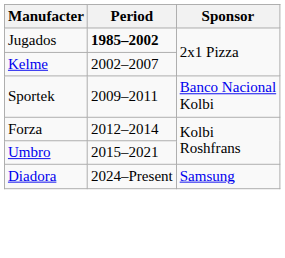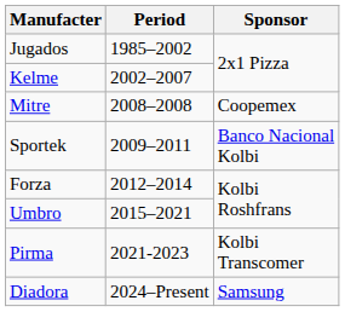 <table class="wikitable">
 <tr>
 <th>Manufacter</th>
 <th>Period</th>
 <th>Sponsor</th>
 </tr>
 <tr>
 <td> Jugados</td>
-<td><strong>1985–2002</strong></td>
+<td>1985–2002</td>
 <td rowspan="2"> 2x1 Pizza</td>
 </tr>
 <tr>
 <td> <a href='#'>Kelme</a></td>
 <td>2002–2007</td>
+</tr>
+<tr>
+<td> <a href='#'>Mitre</a></td>
+<td>2008–2008</td>
+<td> Coopemex</td>
 </tr>
 <tr>
 <td> Sportek</td>
 <td>2009–2011</td>
 <td> <a href='#'>Banco Nacional</a><br> Kolbi</td>
 </tr>
 <tr>
 <td> Forza</td>
 <td>2012–2014</td>
 <td rowspan="2"> Kolbi<br> Roshfrans</td>
 </tr>
 <tr>
 <td> <a href='#'>Umbro</a></td>
 <td>2015–2021</td>
 </tr>
 <tr>
+<td> <a href='#'>Pirma</a></td>
+<td>2021-2023</td>
+<td> Kolbi<br> Transcomer</td>
+</tr>
+<tr>
 <td> <a href='#'>Diadora</a></td>
 <td>2024–Present</td>
 <td> <a href='#'>Samsung</a></td>
 </tr>
 </table>
